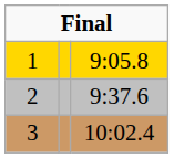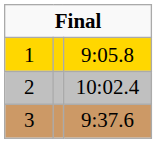 <table class=wikitable style="text-align:center">
 <tr>
 <td colspan=3><strong>Final</strong></td>
 </tr>
 <tr bgcolor=gold>
 <td width=30>1</td>
 <td align=left></td>
 <td width=60>9:05.8</td>
 </tr>
 <tr bgcolor=silver>
 <td>2</td>
 <td align=left></td>
-<td width=60>9:37.6</td>
+<td width=60>10:02.4</td>
 </tr>
 <tr bgcolor=cc9966>
 <td>3</td>
 <td align=left></td>
-<td width=60>10:02.4</td>
+<td width=60>9:37.6</td>
 </tr>
 </table>
